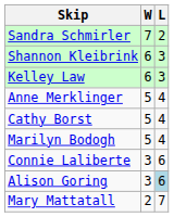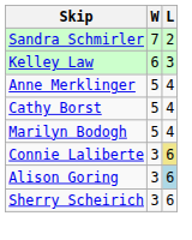 <table class="wikitable">
 <tr>
 <th>Skip</th>
 <th>W</th>
 <th>L</th>
 </tr>
 <tr bgcolor="#ccffcc">
 <td> <a href='#'>Sandra Schmirler</a></td>
 <td>7</td>
 <td>2</td>
-</tr>
-<tr bgcolor="#ccffcc">
-<td> <a href='#'>Shannon Kleibrink</a></td>
-<td>6</td>
-<td>3</td>
 </tr>
 <tr bgcolor="#ccffcc">
 <td> <a href='#'>Kelley Law</a></td>
 <td>6</td>
 <td>3</td>
 </tr>
 <tr>
 <td> <a href='#'>Anne Merklinger</a></td>
 <td>5</td>
 <td>4</td>
 </tr>
 <tr>
 <td> <a href='#'>Cathy Borst</a></td>
 <td>5</td>
 <td>4</td>
 </tr>
 <tr>
 <td> <a href='#'>Marilyn Bodogh</a></td>
 <td>5</td>
 <td>4</td>
 </tr>
 <tr>
 <td> <a href='#'>Connie Laliberte</a></td>
 <td>3</td>
-<td>6</td>
+<td style="background: khaki;">6</td>
 </tr>
 <tr>
 <td> <a href='#'>Alison Goring</a></td>
 <td>3</td>
 <td style="background: lightblue;">6</td>
 </tr>
 <tr>
-<td> <a href='#'>Mary Mattatall</a></td>
-<td>2</td>
-<td>7</td>
+<td> <a href='#'>Sherry Scheirich</a></td>
+<td>3</td>
+<td>6</td>
 </tr>
 </table>
